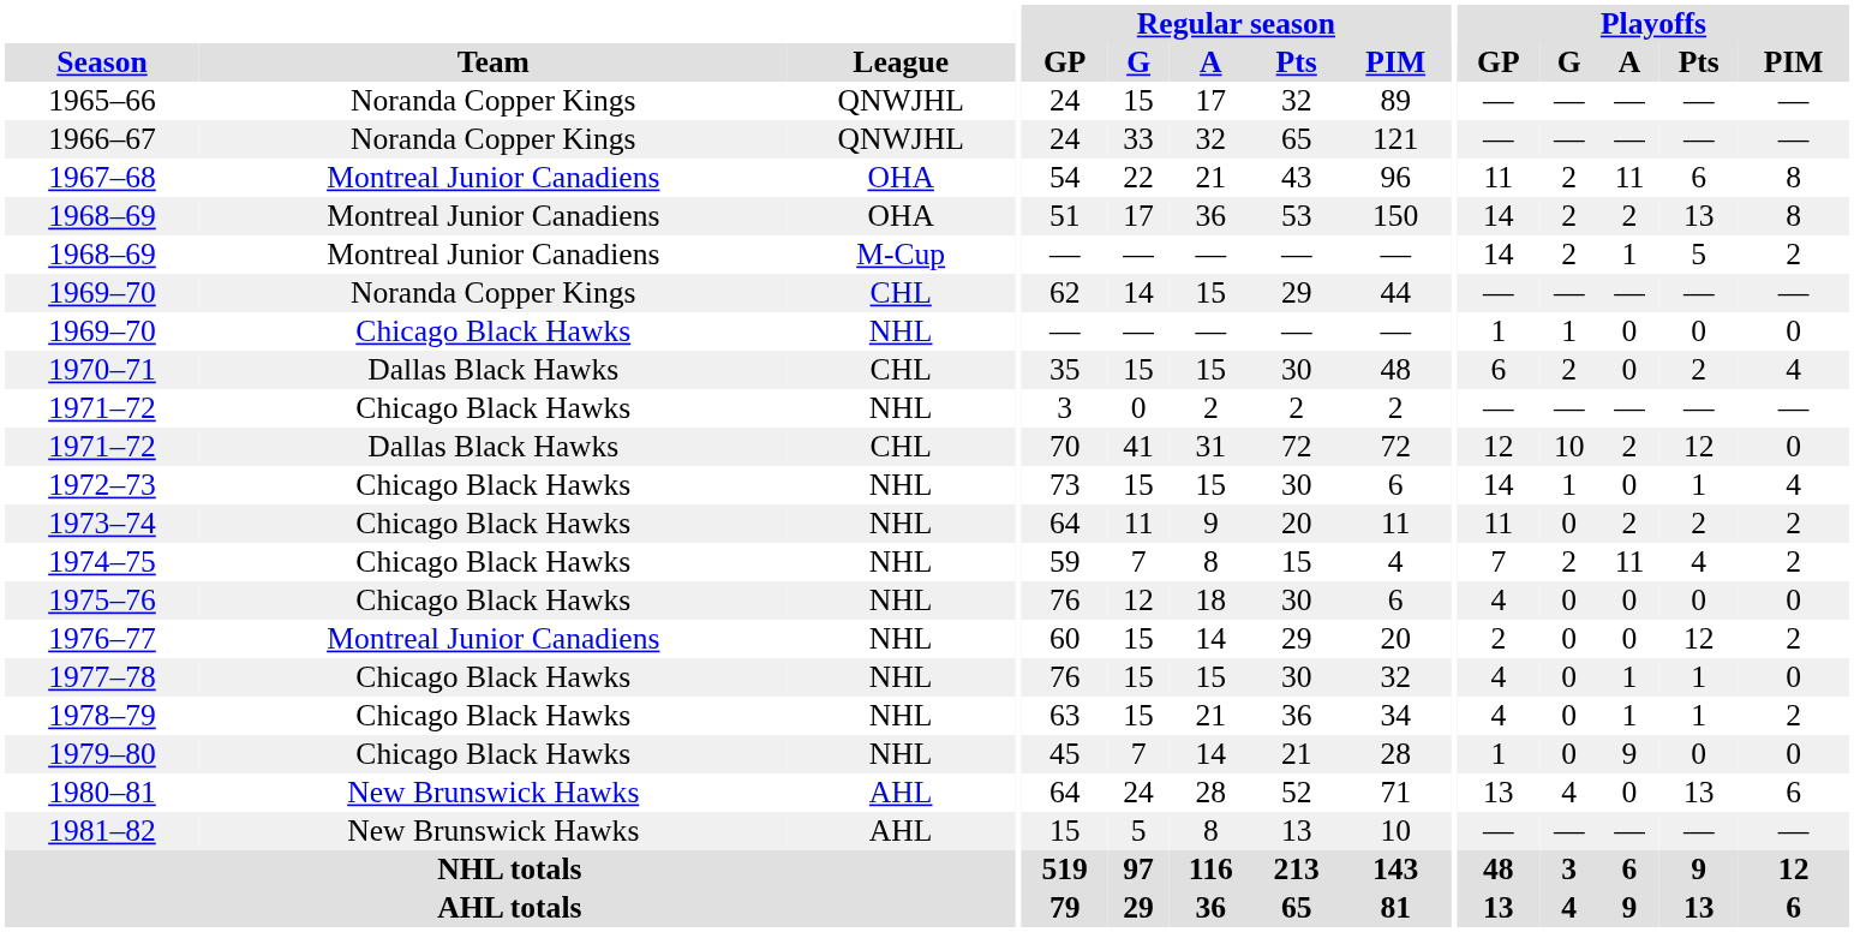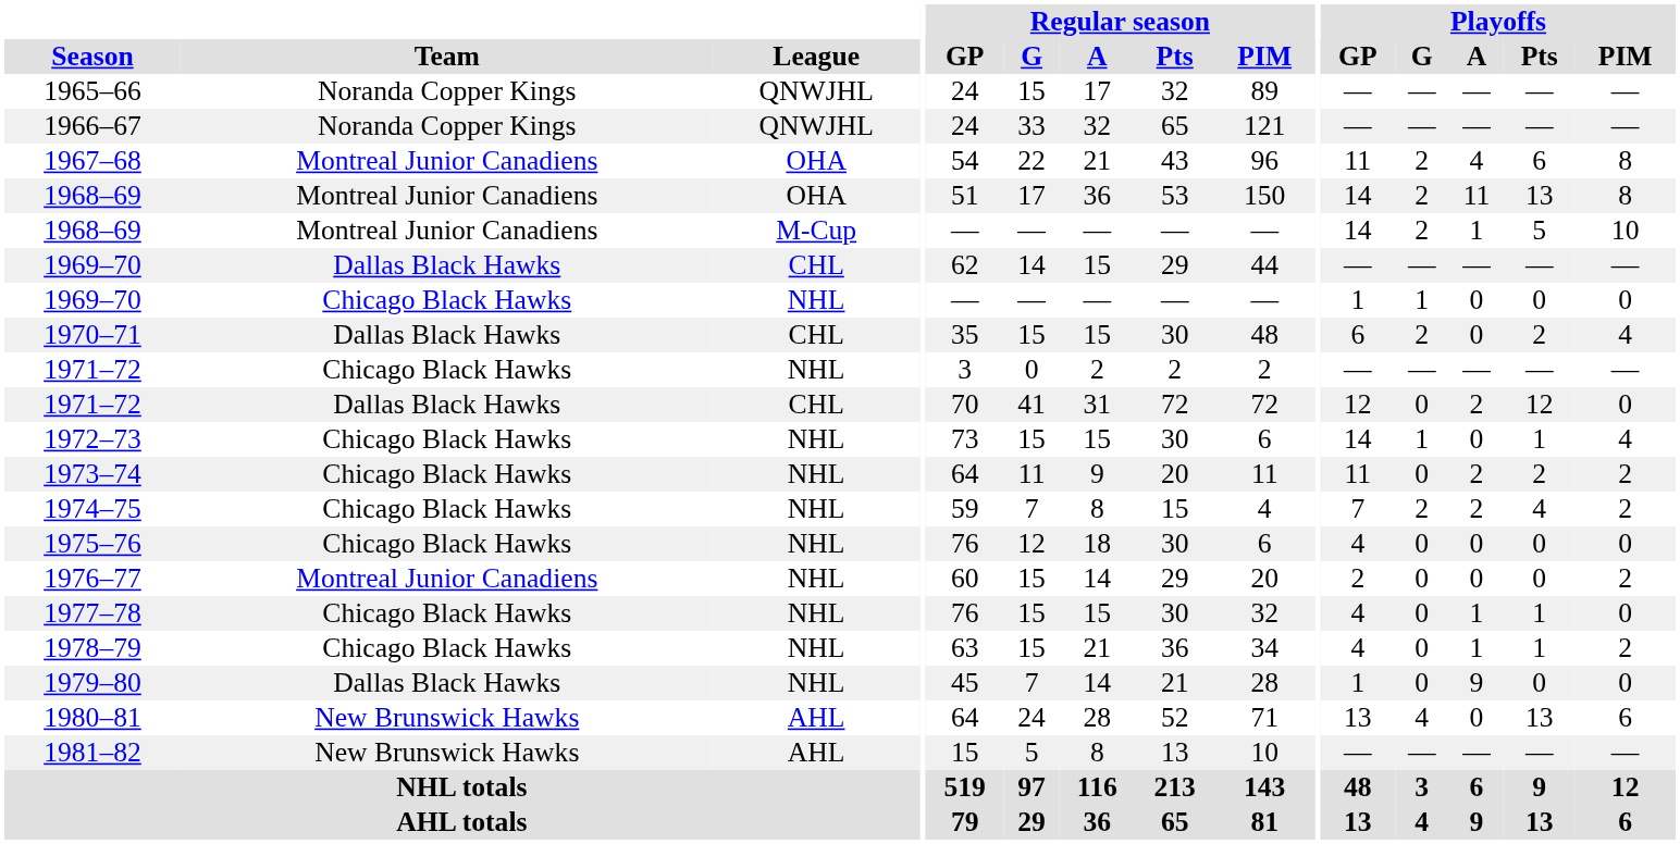 <table border="0" cellpadding="1" cellspacing="0" style="text-align:center; width:60em">
 <tr bgcolor="#e0e0e0">
 <th colspan="3" bgcolor="#ffffff"></th>
 <th rowspan="101" bgcolor="#ffffff"></th>
 <th colspan="5"><a href='#'>Regular season</a></th>
 <th rowspan="101" bgcolor="#ffffff"></th>
 <th colspan="5"><a href='#'>Playoffs</a></th>
 </tr>
 <tr bgcolor="#e0e0e0">
 <th><a href='#'>Season</a></th>
 <th>Team</th>
 <th>League</th>
 <th>GP</th>
 <th><a href='#'>G</a></th>
 <th><a href='#'>A</a></th>
 <th><a href='#'>Pts</a></th>
 <th><a href='#'>PIM</a></th>
 <th>GP</th>
 <th>G</th>
 <th>A</th>
 <th>Pts</th>
 <th>PIM</th>
 </tr>
 <tr>
 <td>1965–66</td>
 <td>Noranda Copper Kings</td>
 <td>QNWJHL</td>
 <td>24</td>
 <td>15</td>
 <td>17</td>
 <td>32</td>
 <td>89</td>
 <td>—</td>
 <td>—</td>
 <td>—</td>
 <td>—</td>
 <td>—</td>
 </tr>
 <tr bgcolor="#f0f0f0">
 <td>1966–67</td>
 <td>Noranda Copper Kings</td>
 <td>QNWJHL</td>
 <td>24</td>
 <td>33</td>
 <td>32</td>
 <td>65</td>
 <td>121</td>
 <td>—</td>
 <td>—</td>
 <td>—</td>
 <td>—</td>
 <td>—</td>
 </tr>
 <tr>
 <td><a href='#'>1967–68</a></td>
 <td><a href='#'>Montreal Junior Canadiens</a></td>
 <td><a href='#'>OHA</a></td>
 <td>54</td>
 <td>22</td>
 <td>21</td>
 <td>43</td>
 <td>96</td>
 <td>11</td>
 <td>2</td>
-<td>11</td>
+<td>4</td>
 <td>6</td>
 <td>8</td>
 </tr>
 <tr bgcolor="#f0f0f0">
 <td><a href='#'>1968–69</a></td>
 <td>Montreal Junior Canadiens</td>
 <td>OHA</td>
 <td>51</td>
 <td>17</td>
 <td>36</td>
 <td>53</td>
 <td>150</td>
 <td>14</td>
 <td>2</td>
-<td>2</td>
+<td>11</td>
 <td>13</td>
 <td>8</td>
 </tr>
 <tr>
 <td><a href='#'>1968–69</a></td>
 <td>Montreal Junior Canadiens</td>
 <td><a href='#'>M-Cup</a></td>
 <td>—</td>
 <td>—</td>
 <td>—</td>
 <td>—</td>
 <td>—</td>
 <td>14</td>
 <td>2</td>
 <td>1</td>
 <td>5</td>
-<td>2</td>
+<td>10</td>
 </tr>
 <tr bgcolor="#f0f0f0">
 <td><a href='#'>1969–70</a></td>
-<td>Noranda Copper Kings</td>
+<td><a href='#'>Dallas Black Hawks</a></td>
 <td><a href='#'>CHL</a></td>
 <td>62</td>
 <td>14</td>
 <td>15</td>
 <td>29</td>
 <td>44</td>
 <td>—</td>
 <td>—</td>
 <td>—</td>
 <td>—</td>
 <td>—</td>
 </tr>
 <tr>
 <td><a href='#'>1969–70</a></td>
 <td><a href='#'>Chicago Black Hawks</a></td>
 <td><a href='#'>NHL</a></td>
 <td>—</td>
 <td>—</td>
 <td>—</td>
 <td>—</td>
 <td>—</td>
 <td>1</td>
 <td>1</td>
 <td>0</td>
 <td>0</td>
 <td>0</td>
 </tr>
 <tr bgcolor="#f0f0f0">
 <td><a href='#'>1970–71</a></td>
 <td>Dallas Black Hawks</td>
 <td>CHL</td>
 <td>35</td>
 <td>15</td>
 <td>15</td>
 <td>30</td>
 <td>48</td>
 <td>6</td>
 <td>2</td>
 <td>0</td>
 <td>2</td>
 <td>4</td>
 </tr>
 <tr>
 <td><a href='#'>1971–72</a></td>
 <td>Chicago Black Hawks</td>
 <td>NHL</td>
 <td>3</td>
 <td>0</td>
 <td>2</td>
 <td>2</td>
 <td>2</td>
 <td>—</td>
 <td>—</td>
 <td>—</td>
 <td>—</td>
 <td>—</td>
 </tr>
 <tr bgcolor="#f0f0f0">
 <td><a href='#'>1971–72</a></td>
 <td>Dallas Black Hawks</td>
 <td>CHL</td>
 <td>70</td>
 <td>41</td>
 <td>31</td>
 <td>72</td>
 <td>72</td>
 <td>12</td>
-<td>10</td>
+<td>0</td>
 <td>2</td>
 <td>12</td>
 <td>0</td>
 </tr>
 <tr>
 <td><a href='#'>1972–73</a></td>
 <td>Chicago Black Hawks</td>
 <td>NHL</td>
 <td>73</td>
 <td>15</td>
 <td>15</td>
 <td>30</td>
 <td>6</td>
 <td>14</td>
 <td>1</td>
 <td>0</td>
 <td>1</td>
 <td>4</td>
 </tr>
 <tr bgcolor="#f0f0f0">
 <td><a href='#'>1973–74</a></td>
 <td>Chicago Black Hawks</td>
 <td>NHL</td>
 <td>64</td>
 <td>11</td>
 <td>9</td>
 <td>20</td>
 <td>11</td>
 <td>11</td>
 <td>0</td>
 <td>2</td>
 <td>2</td>
 <td>2</td>
 </tr>
 <tr>
 <td><a href='#'>1974–75</a></td>
 <td>Chicago Black Hawks</td>
 <td>NHL</td>
 <td>59</td>
 <td>7</td>
 <td>8</td>
 <td>15</td>
 <td>4</td>
 <td>7</td>
 <td>2</td>
-<td>11</td>
+<td>2</td>
 <td>4</td>
 <td>2</td>
 </tr>
 <tr bgcolor="#f0f0f0">
 <td><a href='#'>1975–76</a></td>
 <td>Chicago Black Hawks</td>
 <td>NHL</td>
 <td>76</td>
 <td>12</td>
 <td>18</td>
 <td>30</td>
 <td>6</td>
 <td>4</td>
 <td>0</td>
 <td>0</td>
 <td>0</td>
 <td>0</td>
 </tr>
 <tr>
 <td><a href='#'>1976–77</a></td>
 <td><a href='#'>Montreal Junior Canadiens</a></td>
 <td>NHL</td>
 <td>60</td>
 <td>15</td>
 <td>14</td>
 <td>29</td>
 <td>20</td>
 <td>2</td>
 <td>0</td>
 <td>0</td>
-<td>12</td>
+<td>0</td>
 <td>2</td>
 </tr>
 <tr bgcolor="#f0f0f0">
 <td><a href='#'>1977–78</a></td>
 <td>Chicago Black Hawks</td>
 <td>NHL</td>
 <td>76</td>
 <td>15</td>
 <td>15</td>
 <td>30</td>
 <td>32</td>
 <td>4</td>
 <td>0</td>
 <td>1</td>
 <td>1</td>
 <td>0</td>
 </tr>
 <tr>
 <td><a href='#'>1978–79</a></td>
 <td>Chicago Black Hawks</td>
 <td>NHL</td>
 <td>63</td>
 <td>15</td>
 <td>21</td>
 <td>36</td>
 <td>34</td>
 <td>4</td>
 <td>0</td>
 <td>1</td>
 <td>1</td>
 <td>2</td>
 </tr>
 <tr bgcolor="#f0f0f0">
 <td><a href='#'>1979–80</a></td>
-<td>Chicago Black Hawks</td>
+<td>Dallas Black Hawks</td>
 <td>NHL</td>
 <td>45</td>
 <td>7</td>
 <td>14</td>
 <td>21</td>
 <td>28</td>
 <td>1</td>
 <td>0</td>
 <td>9</td>
 <td>0</td>
 <td>0</td>
 </tr>
 <tr>
 <td><a href='#'>1980–81</a></td>
 <td><a href='#'>New Brunswick Hawks</a></td>
 <td><a href='#'>AHL</a></td>
 <td>64</td>
 <td>24</td>
 <td>28</td>
 <td>52</td>
 <td>71</td>
 <td>13</td>
 <td>4</td>
 <td>0</td>
 <td>13</td>
 <td>6</td>
 </tr>
 <tr bgcolor="#f0f0f0">
 <td><a href='#'>1981–82</a></td>
 <td>New Brunswick Hawks</td>
 <td>AHL</td>
 <td>15</td>
 <td>5</td>
 <td>8</td>
 <td>13</td>
 <td>10</td>
 <td>—</td>
 <td>—</td>
 <td>—</td>
 <td>—</td>
 <td>—</td>
 </tr>
 <tr bgcolor="#e0e0e0">
 <th colspan="3">NHL totals</th>
 <th>519</th>
 <th>97</th>
 <th>116</th>
 <th>213</th>
 <th>143</th>
 <th>48</th>
 <th>3</th>
 <th>6</th>
 <th>9</th>
 <th>12</th>
 </tr>
 <tr bgcolor="#e0e0e0">
 <th colspan="3">AHL totals</th>
 <th>79</th>
 <th>29</th>
 <th>36</th>
 <th>65</th>
 <th>81</th>
 <th>13</th>
 <th>4</th>
 <th>9</th>
 <th>13</th>
 <th>6</th>
 </tr>
 </table>
